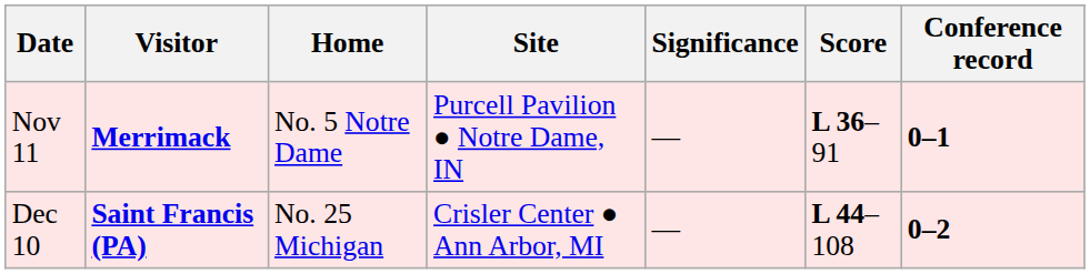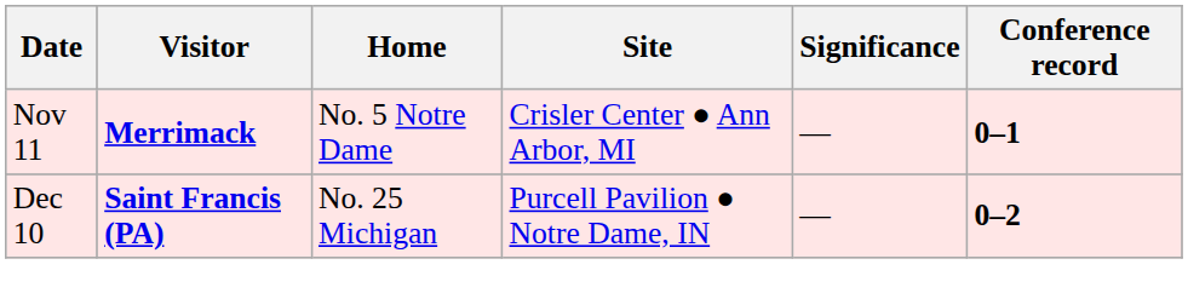 <table class="wikitable">
 <tr>
 <th>Date</th>
 <th>Visitor</th>
 <th>Home</th>
 <th>Site</th>
 <th>Significance</th>
-<th>Score</th>
 <th>Conference record</th>
 </tr>
 <tr style="background: #ffe6e6;">
 <td>Nov 11</td>
 <td><strong><a href='#'>Merrimack</a></strong></td>
 <td>No. 5 <a href='#'>Notre Dame</a></td>
-<td><a href='#'>Purcell Pavilion</a> ● <a href='#'>Notre Dame, IN</a></td>
+<td><a href='#'>Crisler Center</a> ● <a href='#'>Ann Arbor, MI</a></td>
 <td>—</td>
-<td><strong>L 36</strong>–91</td>
 <td><strong>0–1</strong></td>
 </tr>
 <tr style="background: #ffe6e6;">
 <td>Dec 10</td>
 <td><strong><a href='#'>Saint Francis (PA)</a></strong></td>
 <td>No. 25 <a href='#'>Michigan</a></td>
-<td><a href='#'>Crisler Center</a> ● <a href='#'>Ann Arbor, MI</a></td>
+<td><a href='#'>Purcell Pavilion</a> ● <a href='#'>Notre Dame, IN</a></td>
 <td>―</td>
-<td><strong>L 44</strong>–108</td>
 <td><strong>0–2</strong></td>
 </tr>
 </table>
